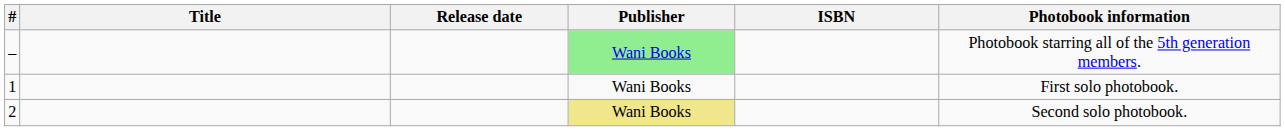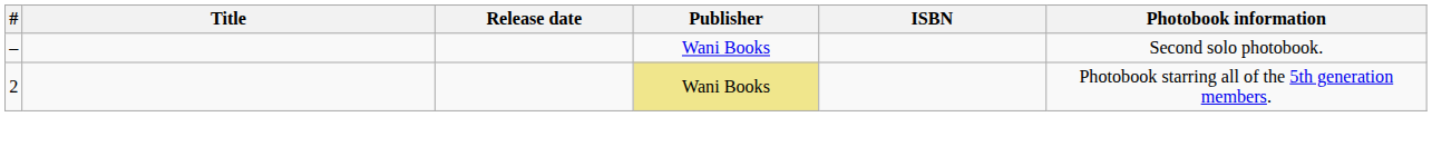 <table class="wikitable"  style="width:100%; text-align:center;">
 <tr>
 <th>#</th>
 <th style="width:29%;">Title</th>
 <th style="width:14%;">Release date</th>
 <th style="width:13%;">Publisher</th>
 <th style="width:16%;">ISBN</th>
 <th>Photobook information</th>
 </tr>
 <tr>
 <td>–</td>
 <td></td>
 <td></td>
-<td style="background: lightgreen;"><a href='#'>Wani Books</a></td>
+<td><a href='#'>Wani Books</a></td>
 <td></td>
-<td>Photobook starring all of the <a href='#'>5th generation members</a>.</td>
-</tr>
-<tr>
-<td>1</td>
-<td></td>
-<td></td>
-<td>Wani Books</td>
-<td></td>
-<td>First solo photobook.</td>
+<td>Second solo photobook.</td>
 </tr>
 <tr>
 <td>2</td>
 <td></td>
 <td></td>
 <td style="background: khaki;">Wani Books</td>
 <td></td>
-<td>Second solo photobook.</td>
+<td>Photobook starring all of the <a href='#'>5th generation members</a>.</td>
 </tr>
 </table>
